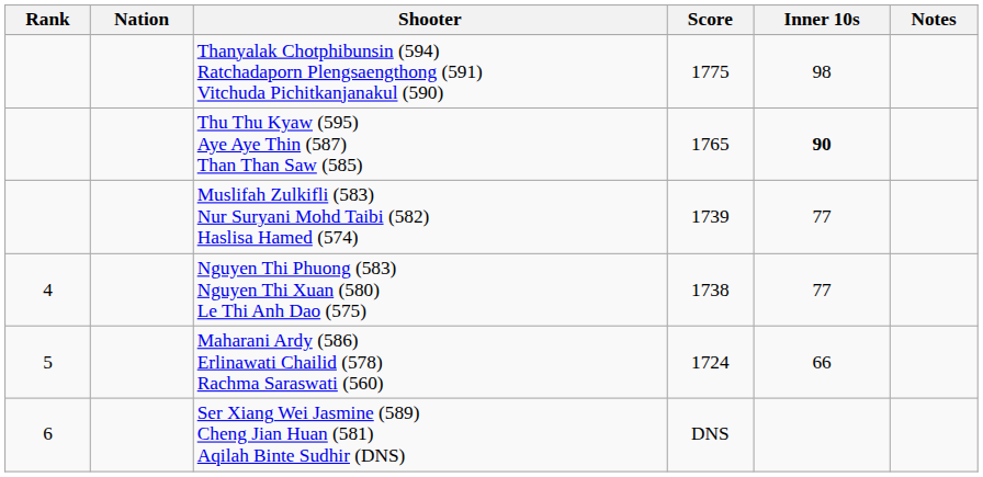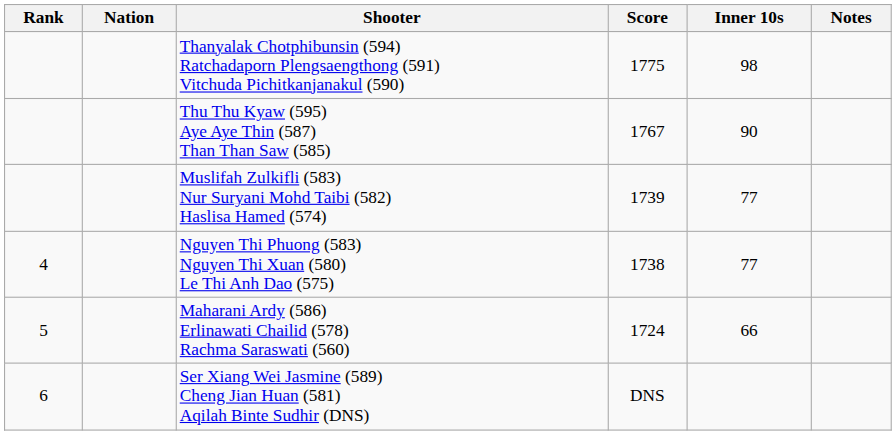 <table class="wikitable sortable" style="text-align:center" width=65%>
 <tr>
 <th>Rank</th>
 <th>Nation</th>
 <th>Shooter</th>
 <th>Score</th>
 <th>Inner 10s</th>
 <th>Notes</th>
 </tr>
 <tr>
 <td></td>
 <td align=left></td>
 <td align=left><a href='#'>Thanyalak Chotphibunsin</a> (594) <br><a href='#'>Ratchadaporn Plengsaengthong</a> (591) <br><a href='#'>Vitchuda Pichitkanjanakul</a> (590)</td>
 <td>1775</td>
 <td>98</td>
 <td></td>
 </tr>
 <tr>
 <td></td>
 <td align=left></td>
 <td align=left><a href='#'>Thu Thu Kyaw</a> (595) <br><a href='#'>Aye Aye Thin</a> (587) <br><a href='#'>Than Than Saw</a> (585)</td>
-<td>1765</td>
-<td><strong>90</strong></td>
+<td>1767</td>
+<td>90</td>
 <td></td>
 </tr>
 <tr>
 <td></td>
 <td align=left></td>
 <td align=left><a href='#'>Muslifah Zulkifli</a> (583) <br><a href='#'>Nur Suryani Mohd Taibi</a> (582) <br><a href='#'>Haslisa Hamed</a> (574)</td>
 <td>1739</td>
 <td>77</td>
 <td></td>
 </tr>
 <tr>
 <td>4</td>
 <td align=left></td>
 <td align=left><a href='#'>Nguyen Thi Phuong</a> (583) <br><a href='#'>Nguyen Thi Xuan</a> (580) <br><a href='#'>Le Thi Anh Dao</a> (575)</td>
 <td>1738</td>
 <td>77</td>
 <td></td>
 </tr>
 <tr>
 <td>5</td>
 <td align=left></td>
 <td align=left><a href='#'>Maharani Ardy</a> (586) <br><a href='#'>Erlinawati Chailid</a> (578) <br><a href='#'>Rachma Saraswati</a> (560)</td>
 <td>1724</td>
 <td>66</td>
 <td></td>
 </tr>
 <tr>
 <td>6</td>
 <td align=left></td>
 <td align=left><a href='#'>Ser Xiang Wei Jasmine</a> (589) <br><a href='#'>Cheng Jian Huan</a> (581) <br><a href='#'>Aqilah Binte Sudhir</a> (DNS)</td>
 <td>DNS</td>
 <td></td>
 <td></td>
 </tr>
 </table>
